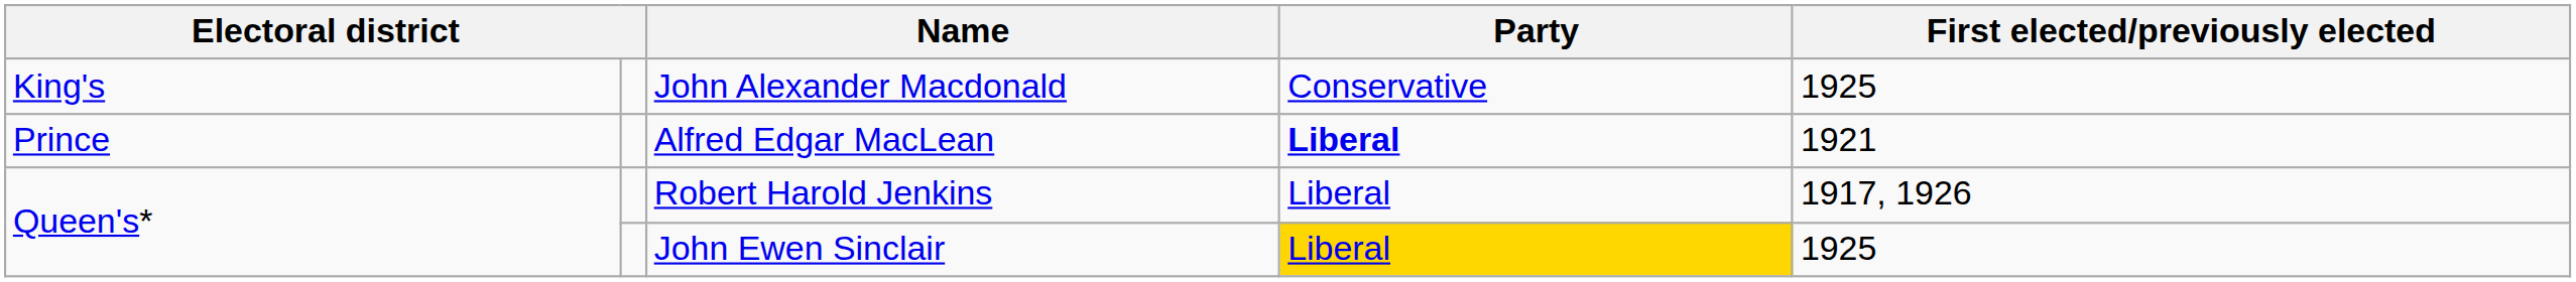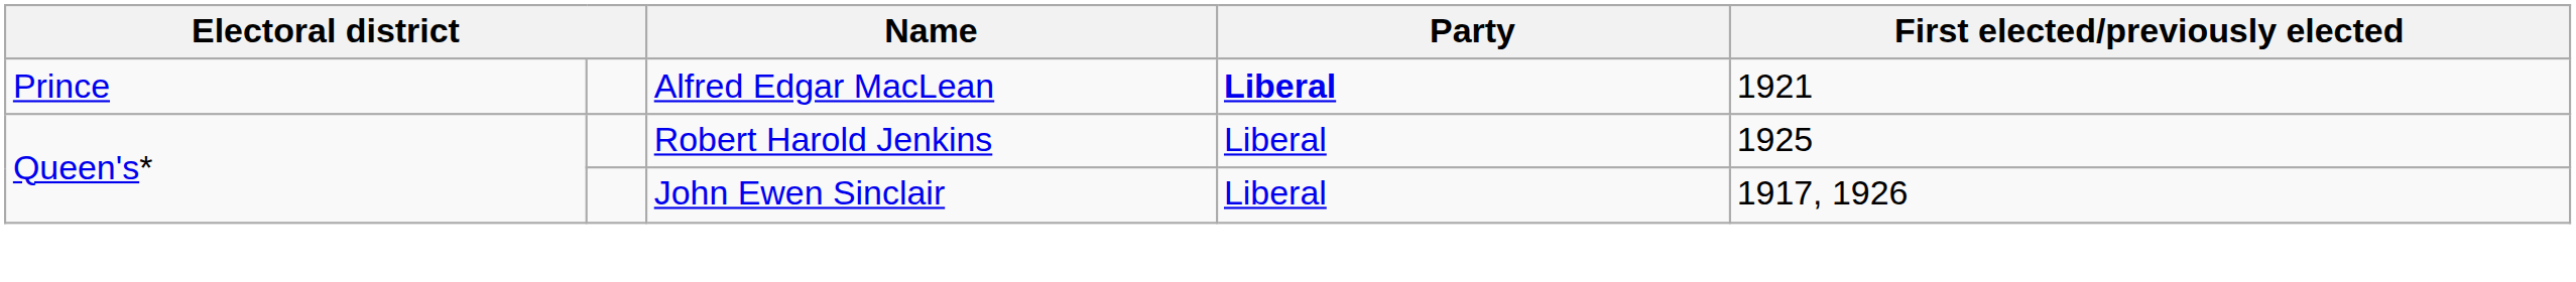 <table class="wikitable" width=95%>
 <tr>
 <th colspan=2 width=25%>Electoral district</th>
 <th>Name</th>
 <th width=20%>Party</th>
 <th>First elected/previously elected</th>
-</tr>
-<tr>
-<td width=24%><a href='#'>King's</a></td>
-<td></td>
-<td><a href='#'>John Alexander Macdonald</a></td>
-<td><a href='#'>Conservative</a></td>
-<td>1925</td>
 </tr>
 <tr>
 <td><a href='#'>Prince</a></td>
 <td></td>
 <td><a href='#'>Alfred Edgar MacLean</a></td>
 <td><strong><a href='#'>Liberal</a></strong></td>
 <td>1921</td>
 </tr>
 <tr>
 <td rowspan=2><a href='#'>Queen's</a>*</td>
 <td></td>
 <td><a href='#'>Robert Harold Jenkins</a></td>
 <td><a href='#'>Liberal</a></td>
-<td>1917, 1926</td>
+<td>1925</td>
 </tr>
 <tr>
 <td></td>
 <td><a href='#'>John Ewen Sinclair</a></td>
-<td style="background: gold;"><a href='#'>Liberal</a></td>
-<td>1925</td>
+<td><a href='#'>Liberal</a></td>
+<td>1917, 1926</td>
 </tr>
 </table>
